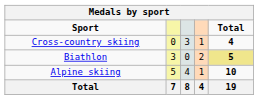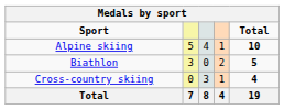 <table class=wikitable style="font-size:85%; float:right; clear:right; min-width:308px">
 <tr>
 <th colspan=5>Medals by sport</th>
 </tr>
 <tr align="center">
 <td><strong>Sport</strong></td>
 <td bgcolor=#F7F6A8></td>
 <td bgcolor=#DCE5E5></td>
 <td bgcolor=#FFDAB9></td>
 <td><strong>Total</strong></td>
 </tr>
 <tr align="center">
-<td><a href='#'>Cross-country skiing</a></td>
-<td bgcolor=#F7F6A8>0</td>
-<td bgcolor=#DCE5E5>3</td>
+<td><a href='#'>Alpine skiing</a></td>
+<td bgcolor=#F7F6A8>5</td>
+<td bgcolor=#DCE5E5>4</td>
 <td bgcolor=#FFDAB9>1</td>
-<td><strong>4</strong></td>
+<td><strong>10</strong></td>
 </tr>
 <tr align="center">
 <td><a href='#'>Biathlon</a></td>
 <td bgcolor=#F7F6A8>3</td>
 <td bgcolor=#DCE5E5>0</td>
 <td bgcolor=#FFDAB9>2</td>
-<td style="background: khaki;"><strong>5</strong></td>
+<td><strong>5</strong></td>
 </tr>
 <tr align="center">
-<td><a href='#'>Alpine skiing</a></td>
-<td bgcolor=#F7F6A8>5</td>
-<td bgcolor=#DCE5E5>4</td>
+<td><a href='#'>Cross-country skiing</a></td>
+<td bgcolor=#F7F6A8>0</td>
+<td bgcolor=#DCE5E5>3</td>
 <td bgcolor=#FFDAB9>1</td>
-<td><strong>10</strong></td>
+<td><strong>4</strong></td>
 </tr>
 <tr align="center">
 <th>Total</th>
 <th bgcolor=gold>7</th>
 <th bgcolor=silver>8</th>
 <th bgcolor=#C96>4</th>
 <th>19</th>
 </tr>
 </table>
